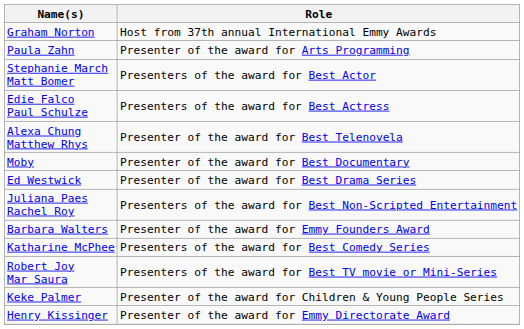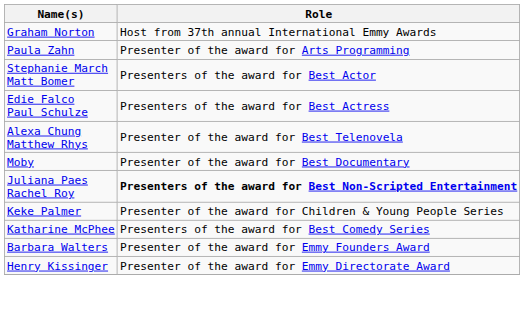 <table class="wikitable sortable">
 <tr>
 <th>Name(s)</th>
 <th>Role</th>
 </tr>
 <tr>
 <td><a href='#'>Graham Norton</a></td>
 <td>Host from 37th annual International Emmy Awards</td>
 </tr>
 <tr>
 <td><a href='#'>Paula Zahn</a></td>
 <td>Presenter of the award for <a href='#'>Arts Programming</a></td>
 </tr>
 <tr>
 <td><a href='#'>Stephanie March</a><br><a href='#'>Matt Bomer</a></td>
 <td>Presenters of the award for <a href='#'>Best Actor</a></td>
 </tr>
 <tr>
 <td><a href='#'>Edie Falco</a><br><a href='#'>Paul Schulze</a></td>
 <td>Presenters of the award for <a href='#'>Best Actress</a></td>
 </tr>
 <tr>
 <td><a href='#'>Alexa Chung</a><br><a href='#'>Matthew Rhys</a></td>
 <td>Presenter of the award for <a href='#'>Best Telenovela</a></td>
 </tr>
 <tr>
 <td><a href='#'>Moby</a></td>
 <td>Presenter of the award for <a href='#'>Best Documentary</a></td>
 </tr>
 <tr>
-<td><a href='#'>Ed Westwick</a></td>
-<td>Presenter of the award for <a href='#'>Best Drama Series</a></td>
+<td><a href='#'>Juliana Paes</a><br><a href='#'>Rachel Roy</a></td>
+<td><strong>Presenters of the award for <a href='#'>Best Non-Scripted Entertainment</a></strong></td>
 </tr>
 <tr>
-<td><a href='#'>Juliana Paes</a><br><a href='#'>Rachel Roy</a></td>
-<td>Presenters of the award for <a href='#'>Best Non-Scripted Entertainment</a></td>
-</tr>
-<tr>
-<td><a href='#'>Barbara Walters</a></td>
-<td>Presenter of the award for <a href='#'>Emmy Founders Award</a></td>
+<td><a href='#'>Keke Palmer</a></td>
+<td>Presenter of the award for Children & Young People Series</td>
 </tr>
 <tr>
 <td><a href='#'>Katharine McPhee</a></td>
 <td>Presenters of the award for <a href='#'>Best Comedy Series</a></td>
 </tr>
 <tr>
-<td><a href='#'>Robert Joy </a><br><a href='#'>Mar Saura</a></td>
-<td>Presenters of the award for <a href='#'>Best TV movie or Mini-Series</a></td>
-</tr>
-<tr>
-<td><a href='#'>Keke Palmer</a></td>
-<td>Presenter of the award for Children & Young People Series</td>
+<td><a href='#'>Barbara Walters</a></td>
+<td>Presenter of the award for <a href='#'>Emmy Founders Award</a></td>
 </tr>
 <tr>
 <td><a href='#'>Henry Kissinger</a></td>
 <td>Presenter of the award for <a href='#'>Emmy Directorate Award</a></td>
 </tr>
 <tr>
 </tr>
 </table>
